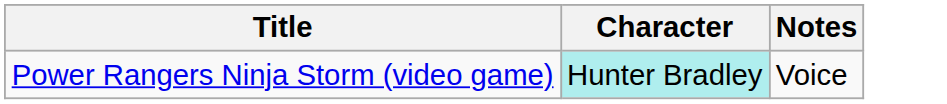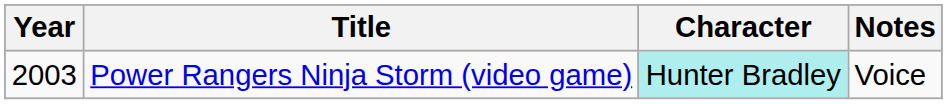 <table class="wikitable sortable">
 <tr>
+<th>Year</th>
 <th>Title</th>
 <th>Character</th>
 <th>Notes</th>
 </tr>
 <tr>
+<td>2003</td>
 <td><a href='#'>Power Rangers Ninja Storm (video game)</a></td>
 <td style="background: paleturquoise;">Hunter Bradley</td>
 <td>Voice</td>
 </tr>
 </table>
